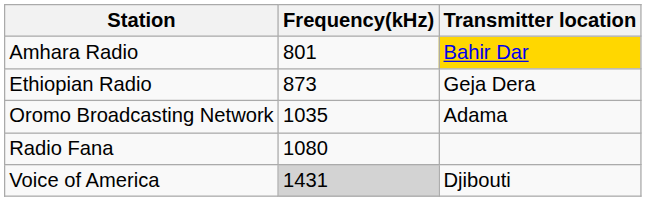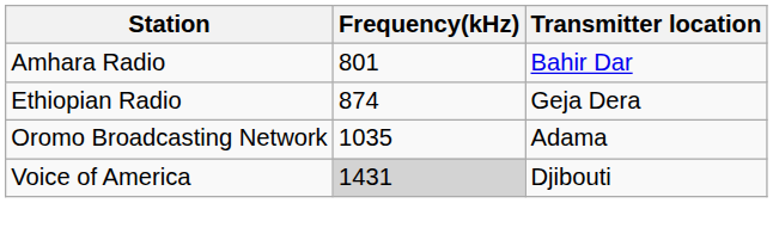 <table class="wikitable">
 <tr>
 <th>Station</th>
 <th>Frequency(kHz)</th>
 <th>Transmitter location</th>
 </tr>
 <tr>
 <td>Amhara Radio</td>
 <td>801</td>
-<td style="background: gold;"><a href='#'>Bahir Dar</a></td>
+<td><a href='#'>Bahir Dar</a></td>
 </tr>
 <tr>
 <td>Ethiopian Radio</td>
-<td>873</td>
+<td>874</td>
 <td>Geja Dera</td>
 </tr>
 <tr>
 <td>Oromo Broadcasting Network</td>
 <td>1035</td>
 <td>Adama</td>
 </tr>
 <tr>
-<td>Radio Fana</td>
-<td>1080</td>
-<td></td>
-</tr>
-<tr>
 <td>Voice of America</td>
 <td style="background: lightgrey;">1431</td>
 <td>Djibouti</td>
 </tr>
 </table>
